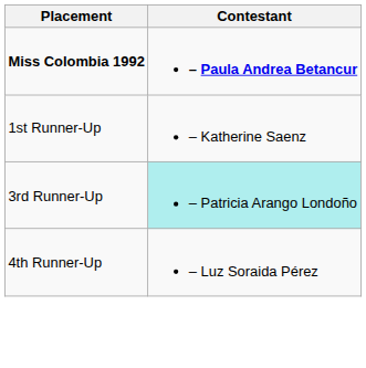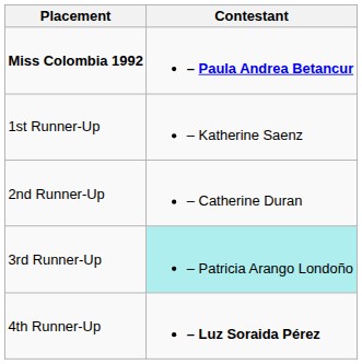 <table class="wikitable sortable" style="font-size: 95%;">
 <tr>
 <th>Placement</th>
 <th>Contestant</th>
 </tr>
 <tr>
 <td><strong>Miss Colombia 1992</strong></td>
 <td><br><ul><li><strong> – <a href='#'>Paula Andrea Betancur</a></strong></li></ul></td>
 </tr>
 <tr>
 <td>1st Runner-Up</td>
 <td><br><ul><li> – Katherine Saenz</li></ul></td>
 </tr>
 <tr>
+<td>2nd Runner-Up</td>
+<td><br><ul><li> – Catherine Duran</li></ul></td>
+</tr>
+<tr>
 <td>3rd Runner-Up</td>
 <td style="background: paleturquoise;"><br><ul><li> – Patricia Arango Londoño</li></ul></td>
 </tr>
 <tr>
 <td>4th Runner-Up</td>
-<td><br><ul><li> – Luz Soraida Pérez</li></ul></td>
+<td><strong><br><ul><li> – Luz Soraida Pérez</li></ul></strong></td>
 </tr>
 </table>
